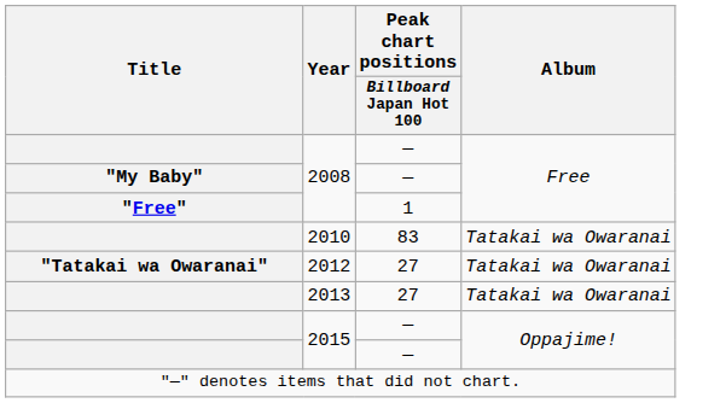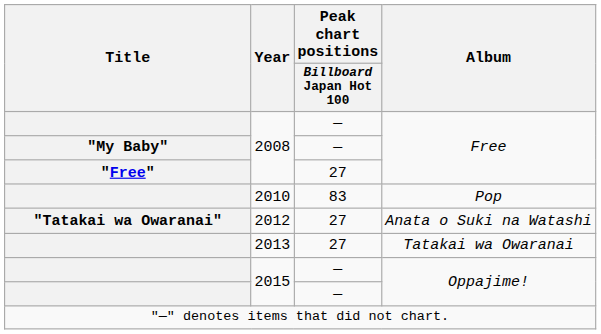 <table class="wikitable plainrowheaders" style="text-align:center;">
 <tr>
 <th scope="col" rowspan="2" style="width:16em;">Title</th>
 <th scope="col" rowspan="2">Year</th>
 <th scope="col" colspan="1">Peak chart positions</th>
 <th scope="col" rowspan="2">Album</th>
 </tr>
 <tr>
 <th style="width:3em;font-size:85%"><em>Billboard</em> Japan Hot 100<br></th>
 </tr>
 <tr>
 <th scope="row"></th>
 <td rowspan="3">2008</td>
 <td>—</td>
 <td rowspan="3"><em>Free</em></td>
 </tr>
 <tr>
 <th scope="row">"My Baby"</th>
 <td>—</td>
 </tr>
 <tr>
 <th scope="row">"<a href='#'>Free</a>"</th>
-<td>1</td>
+<td>27</td>
 </tr>
 <tr>
 <th scope="row"></th>
 <td>2010</td>
 <td>83</td>
-<td><em>Tatakai wa Owaranai</em></td>
+<td><em>Pop</em></td>
 </tr>
 <tr>
 <th scope="row">"Tatakai wa Owaranai"</th>
 <td>2012</td>
 <td>27</td>
-<td><em>Tatakai wa Owaranai</em></td>
+<td><em>Anata o Suki na Watashi</em></td>
 </tr>
 <tr>
 <th scope="row"></th>
 <td>2013</td>
 <td>27</td>
 <td><em>Tatakai wa Owaranai</em></td>
 </tr>
 <tr>
 <th scope="row"></th>
 <td rowspan="2">2015</td>
 <td>—</td>
 <td rowspan="2"><em>Oppajime!</em></td>
 </tr>
 <tr>
 <th scope="row"></th>
 <td>—</td>
 </tr>
 <tr>
 <td colspan="12" align="center" style="font-size:90%;">"—" denotes items that did not chart.</td>
 </tr>
 </table>
